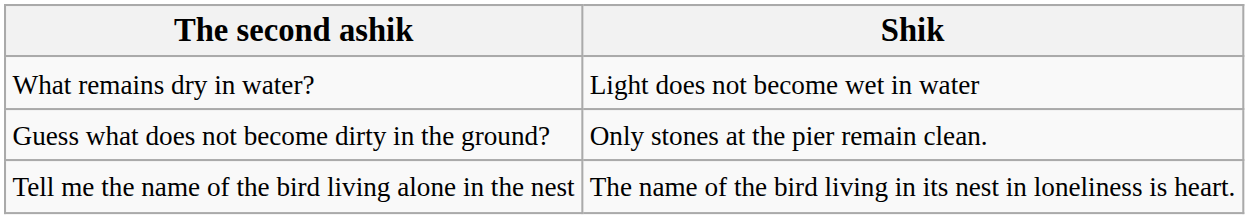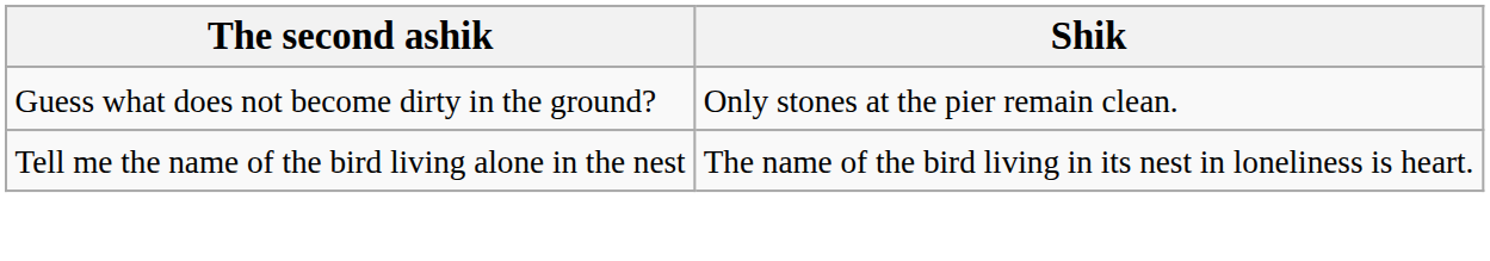 <table class="wikitable">
 <tr>
 <th>The second ashik</th>
 <th>Shik</th>
-</tr>
-<tr>
-<td><small>What remains dry in water?</small></td>
-<td><small>Light does not become wet in water</small></td>
 </tr>
 <tr>
 <td><small>Guess what does not become dirty in the ground?</small></td>
 <td><small>Only stones at the pier remain clean.</small></td>
 </tr>
 <tr>
 <td><small>Tell me the name of the bird living alone in the nest</small></td>
 <td><small>The name of the bird living in its nest in loneliness is heart.</small></td>
 </tr>
 </table>
